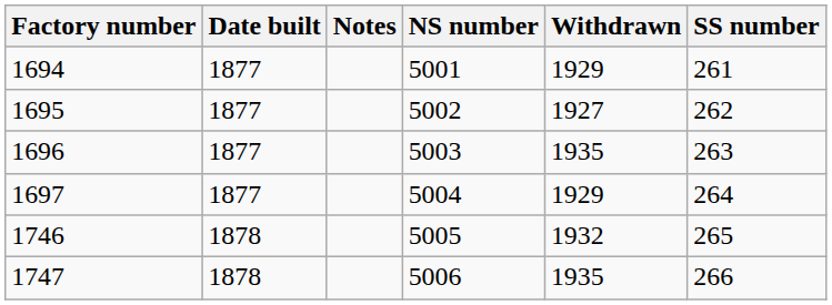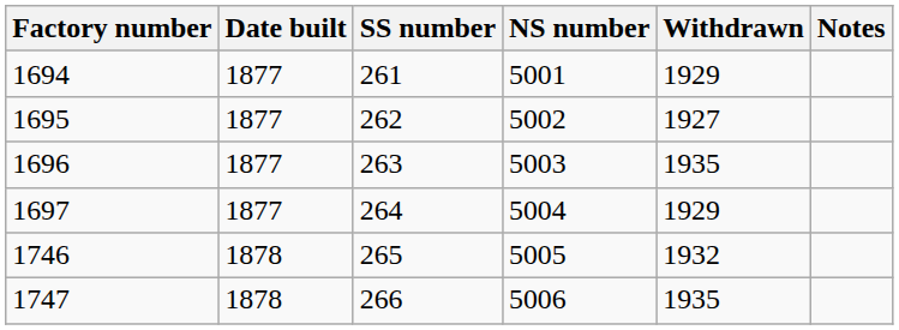 <table class="wikitable" style="float">
 <tr>
 <th>Factory number</th>
 <th>Date built</th>
-<th>Notes</th>
+<th>SS number</th>
 <th>NS number</th>
 <th>Withdrawn</th>
-<th>SS number</th>
+<th>Notes</th>
 </tr>
 <tr>
 <td>1694</td>
 <td>1877</td>
-<td></td>
+<td>261</td>
 <td>5001</td>
 <td>1929</td>
-<td>261</td>
+<td></td>
 </tr>
 <tr>
 <td>1695</td>
 <td>1877</td>
-<td></td>
+<td>262</td>
 <td>5002</td>
 <td>1927</td>
-<td>262</td>
+<td></td>
 </tr>
 <tr>
 <td>1696</td>
 <td>1877</td>
-<td></td>
+<td>263</td>
 <td>5003</td>
 <td>1935</td>
-<td>263</td>
+<td></td>
 </tr>
 <tr>
 <td>1697</td>
 <td>1877</td>
-<td></td>
+<td>264</td>
 <td>5004</td>
 <td>1929</td>
-<td>264</td>
+<td></td>
 </tr>
 <tr>
 <td>1746</td>
 <td>1878</td>
-<td></td>
+<td>265</td>
 <td>5005</td>
 <td>1932</td>
-<td>265</td>
+<td></td>
 </tr>
 <tr>
 <td>1747</td>
 <td>1878</td>
-<td></td>
+<td>266</td>
 <td>5006</td>
 <td>1935</td>
-<td>266</td>
+<td></td>
 </tr>
 </table>
